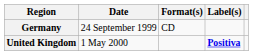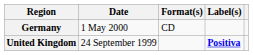 <table class="wikitable plainrowheaders">
 <tr>
 <th scope="col">Region</th>
 <th scope="col">Date</th>
 <th scope="col">Format(s)</th>
 <th scope="col">Label(s)</th>
 <th scope="col"></th>
 </tr>
 <tr>
 <th scope="row">Germany</th>
-<td>24 September 1999</td>
+<td>1 May 2000</td>
 <td>CD</td>
 <td></td>
 <td></td>
 </tr>
 <tr>
 <th scope="row">United Kingdom</th>
-<td>1 May 2000</td>
+<td>24 September 1999</td>
 <td></td>
 <td><strong><a href='#'>Positiva</a></strong></td>
 <td></td>
 </tr>
 </table>
